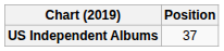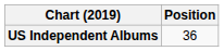 <table class="wikitable sortable plainrowheaders" style="text-align:center">
 <tr>
 <th scope="col">Chart (2019)</th>
 <th scope="col">Position</th>
 </tr>
 <tr>
 <th scope="row">US Independent Albums</th>
-<td>37</td>
+<td>36</td>
 </tr>
 </table>
